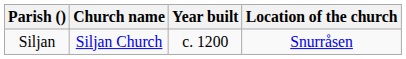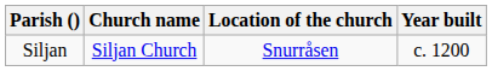 <table class="wikitable" style="text-align:center">
 <tr>
 <th>Parish ()</th>
 <th>Church name</th>
+<th>Location of the church</th>
 <th>Year built</th>
-<th>Location of the church</th>
 </tr>
 <tr>
 <td rowspan="1">Siljan</td>
 <td><a href='#'>Siljan Church</a></td>
+<td><a href='#'>Snurråsen</a></td>
 <td>c. 1200</td>
-<td><a href='#'>Snurråsen</a></td>
 </tr>
 </table>
